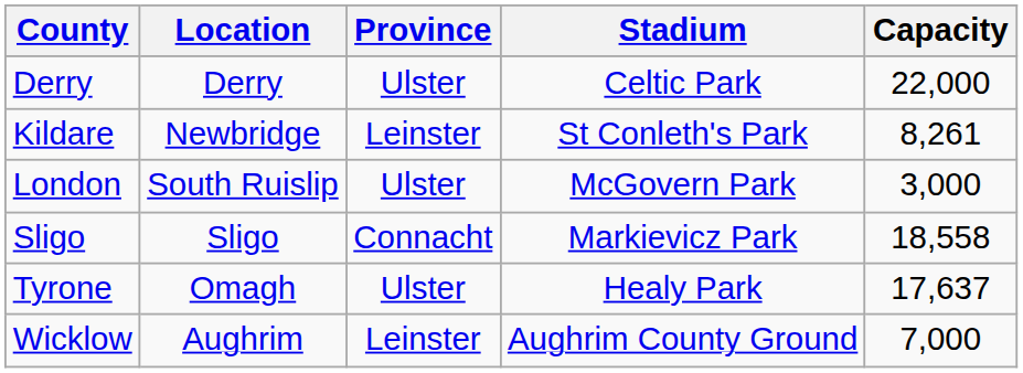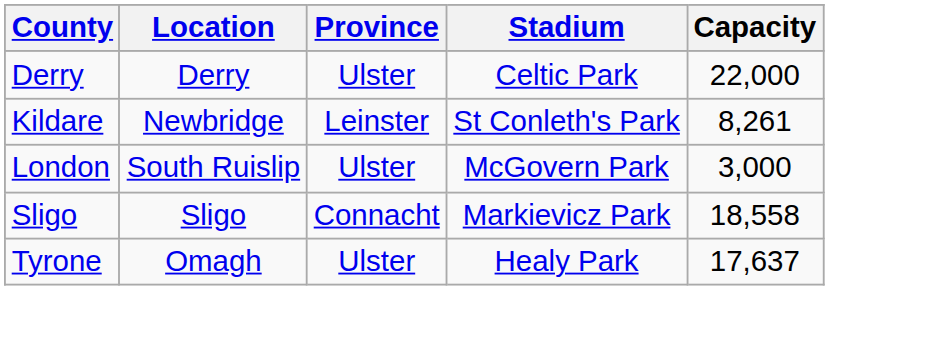 <table class="wikitable sortable" style="text-align:center">
 <tr>
 <th><a href='#'>County</a></th>
 <th><a href='#'>Location</a></th>
 <th><a href='#'>Province</a></th>
 <th><a href='#'>Stadium</a></th>
 <th>Capacity</th>
 </tr>
 <tr>
 <td style="text-align:left"> <a href='#'>Derry</a></td>
 <td><a href='#'>Derry</a></td>
 <td><a href='#'>Ulster</a></td>
 <td><a href='#'>Celtic Park</a></td>
 <td>22,000</td>
 </tr>
 <tr>
 <td style="text-align:left"> <a href='#'>Kildare</a></td>
 <td><a href='#'>Newbridge</a></td>
 <td><a href='#'>Leinster</a></td>
 <td><a href='#'>St Conleth's Park</a></td>
 <td>8,261</td>
 </tr>
 <tr>
 <td style="text-align:left"> <a href='#'>London</a></td>
 <td><a href='#'>South Ruislip</a></td>
 <td><a href='#'>Ulster</a></td>
 <td><a href='#'>McGovern Park</a></td>
 <td>3,000</td>
 </tr>
 <tr>
 <td style="text-align:left"> <a href='#'>Sligo</a></td>
 <td><a href='#'>Sligo</a></td>
 <td><a href='#'>Connacht</a></td>
 <td><a href='#'>Markievicz Park</a></td>
 <td>18,558</td>
 </tr>
 <tr>
 <td style="text-align:left"> <a href='#'>Tyrone</a></td>
 <td><a href='#'>Omagh</a></td>
 <td><a href='#'>Ulster</a></td>
 <td><a href='#'>Healy Park</a></td>
 <td>17,637</td>
 </tr>
-<tr>
-<td style="text-align:left"> <a href='#'>Wicklow</a></td>
-<td><a href='#'>Aughrim</a></td>
-<td><a href='#'>Leinster</a></td>
-<td><a href='#'>Aughrim County Ground</a></td>
-<td>7,000</td>
-</tr>
 </table>
